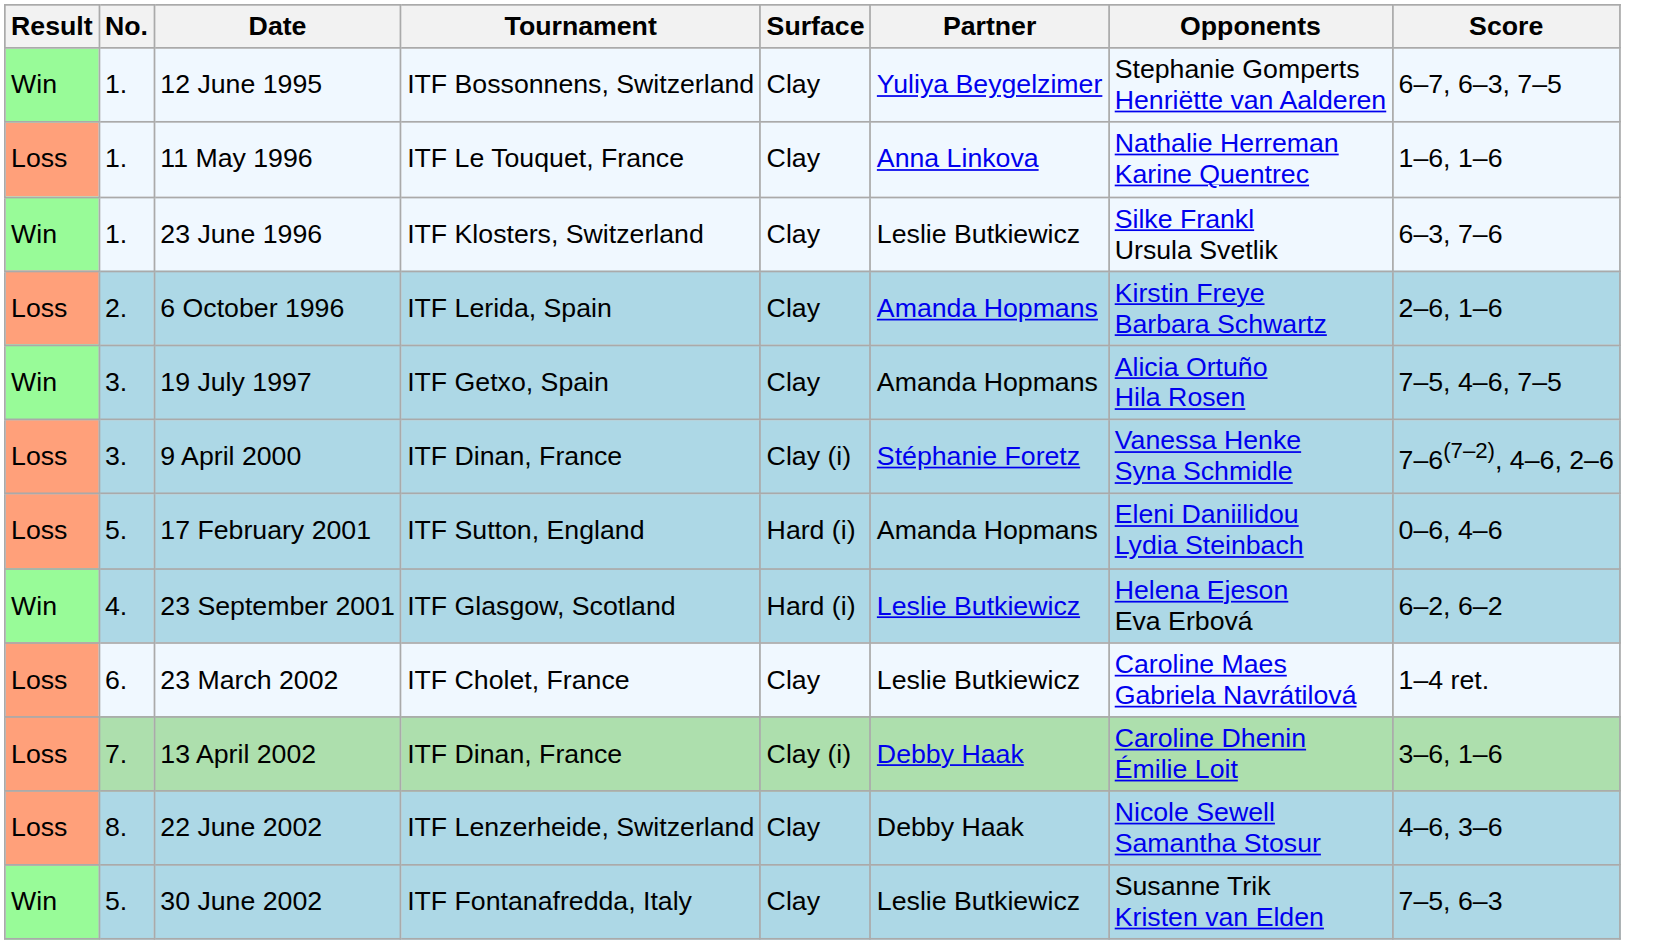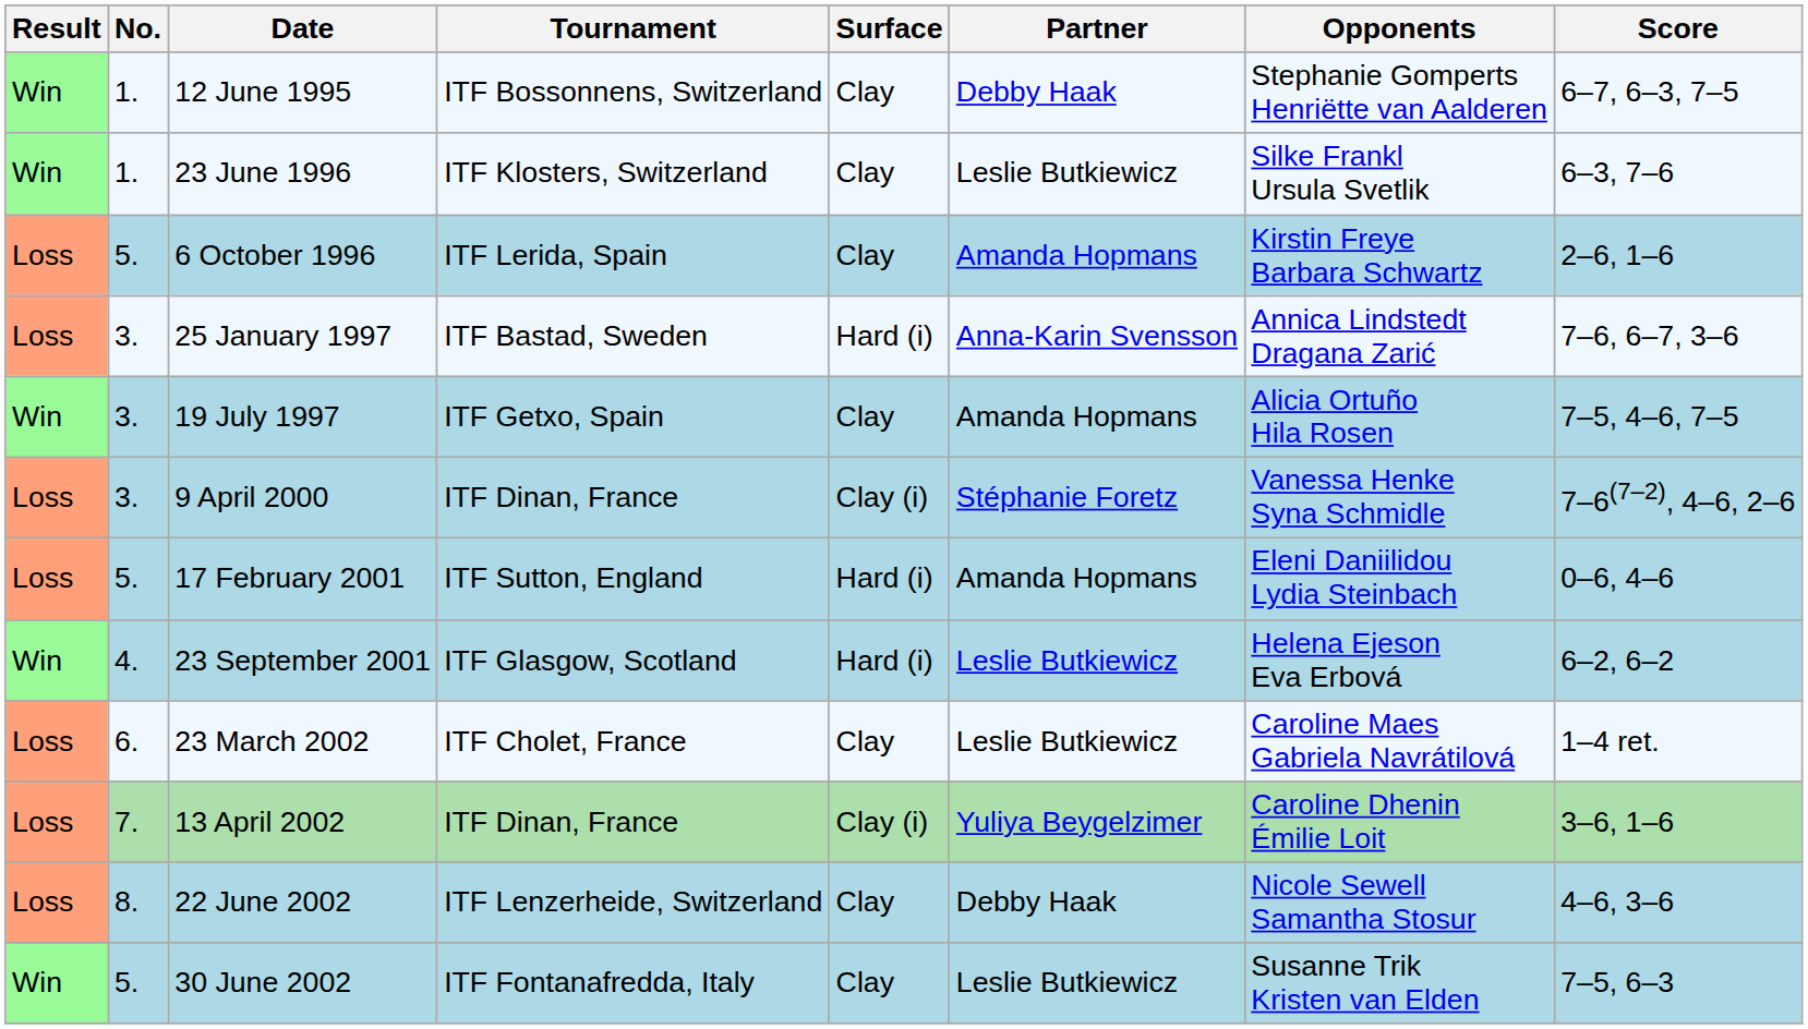 <table class="sortable wikitable" style="font-size:97%;">
 <tr>
 <th>Result</th>
 <th>No.</th>
 <th>Date</th>
 <th>Tournament</th>
 <th>Surface</th>
 <th>Partner</th>
 <th>Opponents</th>
 <th>Score</th>
 </tr>
 <tr bgcolor=f0f8ff>
 <td style="background:#98fb98;">Win</td>
 <td>1.</td>
 <td>12 June 1995</td>
 <td>ITF Bossonnens, Switzerland</td>
 <td>Clay</td>
-<td> <a href='#'>Yuliya Beygelzimer</a></td>
+<td> <a href='#'>Debby Haak</a></td>
 <td> Stephanie Gomperts <br>  <a href='#'>Henriëtte van Aalderen</a></td>
 <td>6–7, 6–3, 7–5</td>
-</tr>
-<tr bgcolor="#f0f8ff">
-<td style="background:#ffa07a;">Loss</td>
-<td>1.</td>
-<td>11 May 1996</td>
-<td>ITF Le Touquet, France</td>
-<td>Clay</td>
-<td> <a href='#'>Anna Linkova</a></td>
-<td> <a href='#'>Nathalie Herreman</a> <br>  <a href='#'>Karine Quentrec</a></td>
-<td>1–6, 1–6</td>
 </tr>
 <tr bgcolor=f0f8ff>
 <td style="background:#98fb98;">Win</td>
 <td>1.</td>
 <td>23 June 1996</td>
 <td>ITF Klosters, Switzerland</td>
 <td>Clay</td>
 <td> Leslie Butkiewicz</td>
 <td> <a href='#'>Silke Frankl</a> <br>  Ursula Svetlik</td>
 <td>6–3, 7–6</td>
 </tr>
 <tr style="background:lightblue;">
 <td style="background:#ffa07a;">Loss</td>
-<td>2.</td>
+<td>5.</td>
 <td>6 October 1996</td>
 <td>ITF Lerida, Spain</td>
 <td>Clay</td>
 <td> <a href='#'>Amanda Hopmans</a></td>
 <td> <a href='#'>Kirstin Freye</a> <br>  <a href='#'>Barbara Schwartz</a></td>
 <td>2–6, 1–6</td>
+</tr>
+<tr style="background:#f0f8ff;">
+<td style="background:#ffa07a;">Loss</td>
+<td>3.</td>
+<td>25 January 1997</td>
+<td>ITF Bastad, Sweden</td>
+<td>Hard (i)</td>
+<td> <a href='#'>Anna-Karin Svensson</a></td>
+<td> <a href='#'>Annica Lindstedt</a> <br>  <a href='#'>Dragana Zarić</a></td>
+<td>7–6, 6–7, 3–6</td>
 </tr>
 <tr style="background:lightblue;">
 <td style="background:#98fb98;">Win</td>
 <td>3.</td>
 <td>19 July 1997</td>
 <td>ITF Getxo, Spain</td>
 <td>Clay</td>
 <td> Amanda Hopmans</td>
 <td> <a href='#'>Alicia Ortuño</a> <br>  <a href='#'>Hila Rosen</a></td>
 <td>7–5, 4–6, 7–5</td>
 </tr>
 <tr style="background:lightblue;">
 <td style="background:#ffa07a;">Loss</td>
 <td>3.</td>
 <td>9 April 2000</td>
 <td>ITF Dinan, France</td>
 <td>Clay (i)</td>
 <td> <a href='#'>Stéphanie Foretz</a></td>
 <td> <a href='#'>Vanessa Henke</a> <br>  <a href='#'>Syna Schmidle</a></td>
 <td>7–6<sup>(7–2)</sup>, 4–6, 2–6</td>
 </tr>
 <tr style="background:lightblue;">
 <td style="background:#ffa07a;">Loss</td>
 <td>5.</td>
 <td>17 February 2001</td>
 <td>ITF Sutton, England</td>
 <td>Hard (i)</td>
 <td> Amanda Hopmans</td>
 <td> <a href='#'>Eleni Daniilidou</a> <br>  <a href='#'>Lydia Steinbach</a></td>
 <td>0–6, 4–6</td>
 </tr>
 <tr style="background:lightblue;">
 <td style="background:#98fb98;">Win</td>
 <td>4.</td>
 <td>23 September 2001</td>
 <td>ITF Glasgow, Scotland</td>
 <td>Hard (i)</td>
 <td> <a href='#'>Leslie Butkiewicz</a></td>
 <td> <a href='#'>Helena Ejeson</a> <br>  Eva Erbová</td>
 <td>6–2, 6–2</td>
 </tr>
 <tr bgcolor=f0f8ff>
 <td style="background:#ffa07a;">Loss</td>
 <td>6.</td>
 <td>23 March 2002</td>
 <td>ITF Cholet, France</td>
 <td>Clay</td>
 <td> Leslie Butkiewicz</td>
 <td> <a href='#'>Caroline Maes</a> <br>  <a href='#'>Gabriela Navrátilová</a></td>
 <td>1–4 ret.</td>
 </tr>
 <tr style="background:#addfad;">
 <td style="background:#ffa07a;">Loss</td>
 <td>7.</td>
 <td>13 April 2002</td>
 <td>ITF Dinan, France</td>
 <td>Clay (i)</td>
-<td> <a href='#'>Debby Haak</a></td>
+<td> <a href='#'>Yuliya Beygelzimer</a></td>
 <td> <a href='#'>Caroline Dhenin</a> <br>  <a href='#'>Émilie Loit</a></td>
 <td>3–6, 1–6</td>
 </tr>
 <tr style="background:lightblue;">
 <td style="background:#ffa07a;">Loss</td>
 <td>8.</td>
 <td>22 June 2002</td>
 <td>ITF Lenzerheide, Switzerland</td>
 <td>Clay</td>
 <td> Debby Haak</td>
 <td> <a href='#'>Nicole Sewell</a> <br>  <a href='#'>Samantha Stosur</a></td>
 <td>4–6, 3–6</td>
 </tr>
 <tr style="background:lightblue;">
 <td style="background:#98fb98;">Win</td>
 <td>5.</td>
 <td>30 June 2002</td>
 <td>ITF Fontanafredda, Italy</td>
 <td>Clay</td>
 <td> Leslie Butkiewicz</td>
 <td> Susanne Trik <br>  <a href='#'>Kristen van Elden</a></td>
 <td>7–5, 6–3</td>
 </tr>
 </table>
